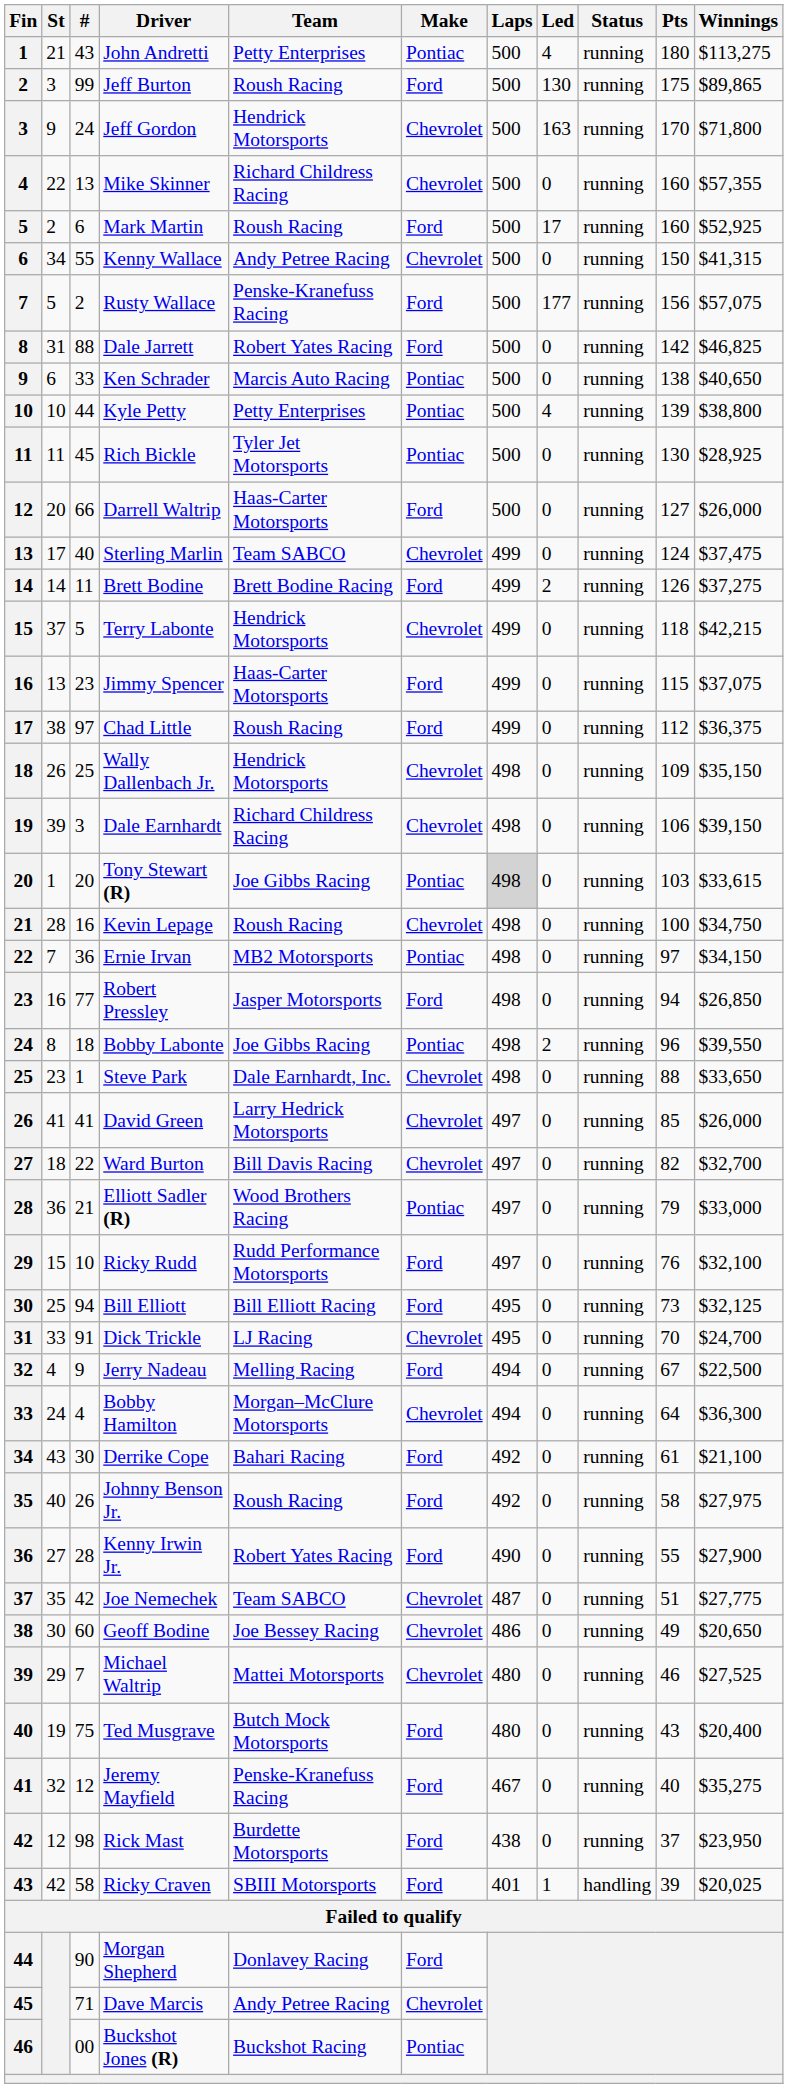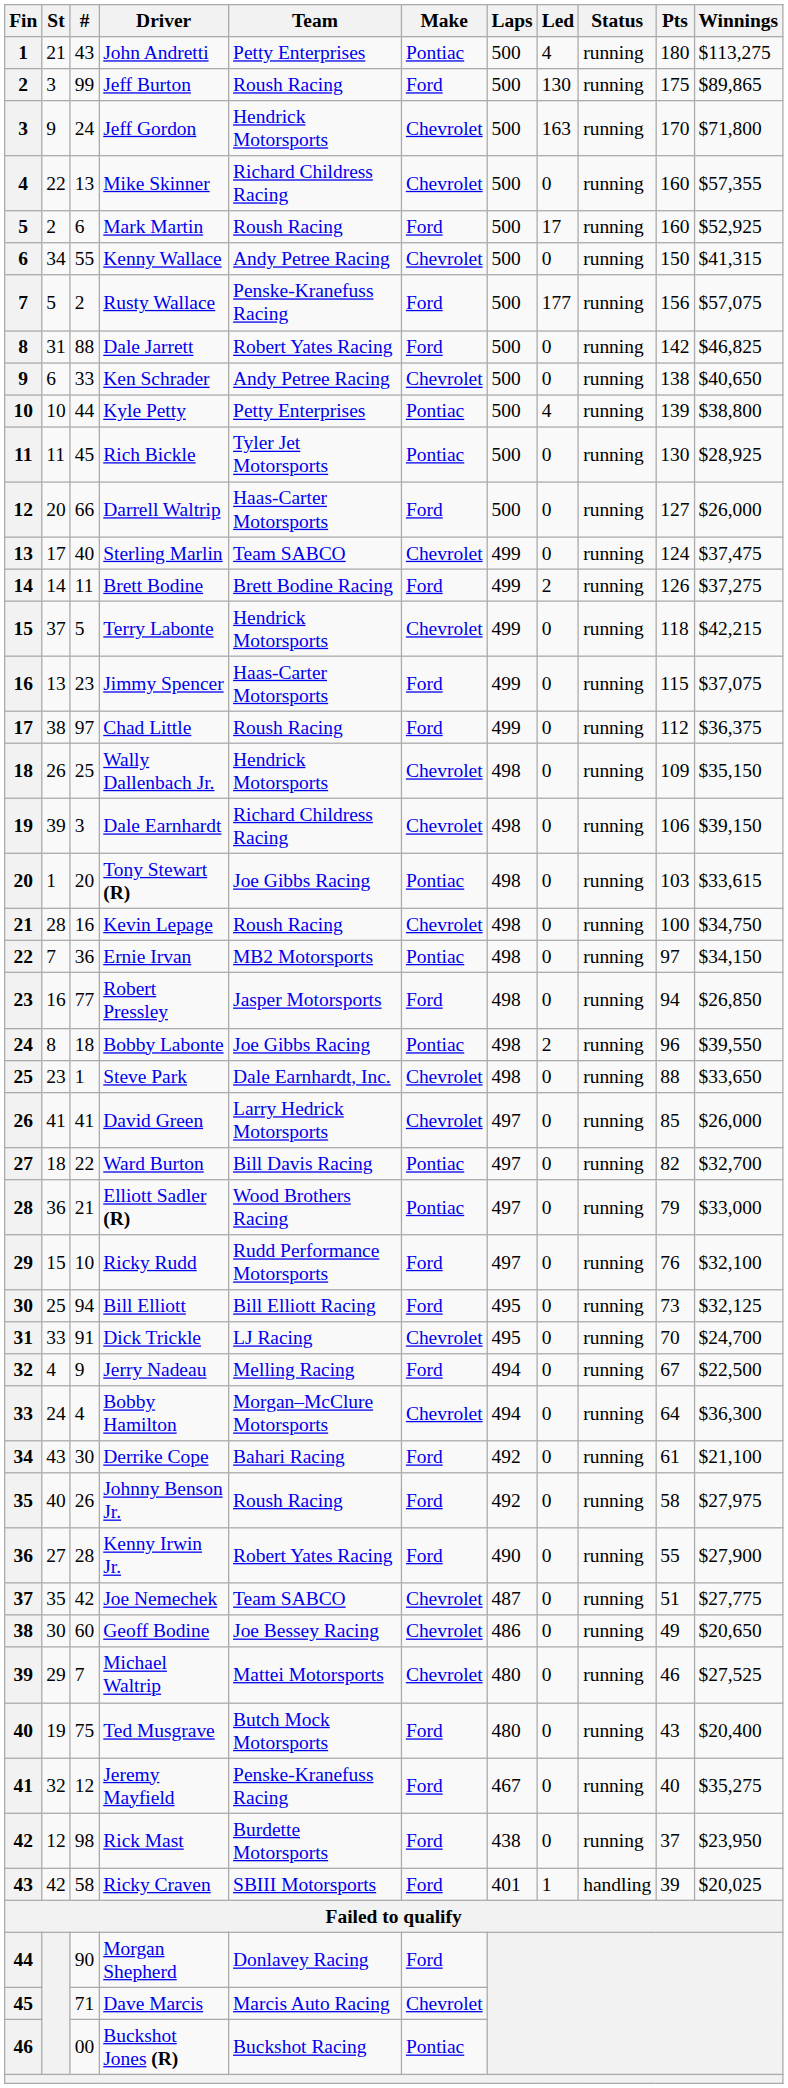 <table class="wikitable" style="font-size:95%">
 <tr>
 <th>Fin</th>
 <th>St</th>
 <th>#</th>
 <th>Driver</th>
 <th>Team</th>
 <th>Make</th>
 <th>Laps</th>
 <th>Led</th>
 <th>Status</th>
 <th>Pts</th>
 <th>Winnings</th>
 </tr>
 <tr>
 <th>1</th>
 <td>21</td>
 <td>43</td>
 <td><a href='#'>John Andretti</a></td>
 <td><a href='#'>Petty Enterprises</a></td>
 <td><a href='#'>Pontiac</a></td>
 <td>500</td>
 <td>4</td>
 <td>running</td>
 <td>180</td>
 <td>$113,275</td>
 </tr>
 <tr>
 <th>2</th>
 <td>3</td>
 <td>99</td>
 <td><a href='#'>Jeff Burton</a></td>
 <td><a href='#'>Roush Racing</a></td>
 <td><a href='#'>Ford</a></td>
 <td>500</td>
 <td>130</td>
 <td>running</td>
 <td>175</td>
 <td>$89,865</td>
 </tr>
 <tr>
 <th>3</th>
 <td>9</td>
 <td>24</td>
 <td><a href='#'>Jeff Gordon</a></td>
 <td><a href='#'>Hendrick Motorsports</a></td>
 <td><a href='#'>Chevrolet</a></td>
 <td>500</td>
 <td>163</td>
 <td>running</td>
 <td>170</td>
 <td>$71,800</td>
 </tr>
 <tr>
 <th>4</th>
 <td>22</td>
 <td>13</td>
 <td><a href='#'>Mike Skinner</a></td>
 <td><a href='#'>Richard Childress Racing</a></td>
 <td><a href='#'>Chevrolet</a></td>
 <td>500</td>
 <td>0</td>
 <td>running</td>
 <td>160</td>
 <td>$57,355</td>
 </tr>
 <tr>
 <th>5</th>
 <td>2</td>
 <td>6</td>
 <td><a href='#'>Mark Martin</a></td>
 <td><a href='#'>Roush Racing</a></td>
 <td><a href='#'>Ford</a></td>
 <td>500</td>
 <td>17</td>
 <td>running</td>
 <td>160</td>
 <td>$52,925</td>
 </tr>
 <tr>
 <th>6</th>
 <td>34</td>
 <td>55</td>
 <td><a href='#'>Kenny Wallace</a></td>
 <td><a href='#'>Andy Petree Racing</a></td>
 <td><a href='#'>Chevrolet</a></td>
 <td>500</td>
 <td>0</td>
 <td>running</td>
 <td>150</td>
 <td>$41,315</td>
 </tr>
 <tr>
 <th>7</th>
 <td>5</td>
 <td>2</td>
 <td><a href='#'>Rusty Wallace</a></td>
 <td><a href='#'>Penske-Kranefuss Racing</a></td>
 <td><a href='#'>Ford</a></td>
 <td>500</td>
 <td>177</td>
 <td>running</td>
 <td>156</td>
 <td>$57,075</td>
 </tr>
 <tr>
 <th>8</th>
 <td>31</td>
 <td>88</td>
 <td><a href='#'>Dale Jarrett</a></td>
 <td><a href='#'>Robert Yates Racing</a></td>
 <td><a href='#'>Ford</a></td>
 <td>500</td>
 <td>0</td>
 <td>running</td>
 <td>142</td>
 <td>$46,825</td>
 </tr>
 <tr>
 <th>9</th>
 <td>6</td>
 <td>33</td>
 <td><a href='#'>Ken Schrader</a></td>
-<td><a href='#'>Marcis Auto Racing</a></td>
-<td><a href='#'>Pontiac</a></td>
+<td><a href='#'>Andy Petree Racing</a></td>
+<td><a href='#'>Chevrolet</a></td>
 <td>500</td>
 <td>0</td>
 <td>running</td>
 <td>138</td>
 <td>$40,650</td>
 </tr>
 <tr>
 <th>10</th>
 <td>10</td>
 <td>44</td>
 <td><a href='#'>Kyle Petty</a></td>
 <td><a href='#'>Petty Enterprises</a></td>
 <td><a href='#'>Pontiac</a></td>
 <td>500</td>
 <td>4</td>
 <td>running</td>
 <td>139</td>
 <td>$38,800</td>
 </tr>
 <tr>
 <th>11</th>
 <td>11</td>
 <td>45</td>
 <td><a href='#'>Rich Bickle</a></td>
 <td><a href='#'>Tyler Jet Motorsports</a></td>
 <td><a href='#'>Pontiac</a></td>
 <td>500</td>
 <td>0</td>
 <td>running</td>
 <td>130</td>
 <td>$28,925</td>
 </tr>
 <tr>
 <th>12</th>
 <td>20</td>
 <td>66</td>
 <td><a href='#'>Darrell Waltrip</a></td>
 <td><a href='#'>Haas-Carter Motorsports</a></td>
 <td><a href='#'>Ford</a></td>
 <td>500</td>
 <td>0</td>
 <td>running</td>
 <td>127</td>
 <td>$26,000</td>
 </tr>
 <tr>
 <th>13</th>
 <td>17</td>
 <td>40</td>
 <td><a href='#'>Sterling Marlin</a></td>
 <td><a href='#'>Team SABCO</a></td>
 <td><a href='#'>Chevrolet</a></td>
 <td>499</td>
 <td>0</td>
 <td>running</td>
 <td>124</td>
 <td>$37,475</td>
 </tr>
 <tr>
 <th>14</th>
 <td>14</td>
 <td>11</td>
 <td><a href='#'>Brett Bodine</a></td>
 <td><a href='#'>Brett Bodine Racing</a></td>
 <td><a href='#'>Ford</a></td>
 <td>499</td>
 <td>2</td>
 <td>running</td>
 <td>126</td>
 <td>$37,275</td>
 </tr>
 <tr>
 <th>15</th>
 <td>37</td>
 <td>5</td>
 <td><a href='#'>Terry Labonte</a></td>
 <td><a href='#'>Hendrick Motorsports</a></td>
 <td><a href='#'>Chevrolet</a></td>
 <td>499</td>
 <td>0</td>
 <td>running</td>
 <td>118</td>
 <td>$42,215</td>
 </tr>
 <tr>
 <th>16</th>
 <td>13</td>
 <td>23</td>
 <td><a href='#'>Jimmy Spencer</a></td>
 <td><a href='#'>Haas-Carter Motorsports</a></td>
 <td><a href='#'>Ford</a></td>
 <td>499</td>
 <td>0</td>
 <td>running</td>
 <td>115</td>
 <td>$37,075</td>
 </tr>
 <tr>
 <th>17</th>
 <td>38</td>
 <td>97</td>
 <td><a href='#'>Chad Little</a></td>
 <td><a href='#'>Roush Racing</a></td>
 <td><a href='#'>Ford</a></td>
 <td>499</td>
 <td>0</td>
 <td>running</td>
 <td>112</td>
 <td>$36,375</td>
 </tr>
 <tr>
 <th>18</th>
 <td>26</td>
 <td>25</td>
 <td><a href='#'>Wally Dallenbach Jr.</a></td>
 <td><a href='#'>Hendrick Motorsports</a></td>
 <td><a href='#'>Chevrolet</a></td>
 <td>498</td>
 <td>0</td>
 <td>running</td>
 <td>109</td>
 <td>$35,150</td>
 </tr>
 <tr>
 <th>19</th>
 <td>39</td>
 <td>3</td>
 <td><a href='#'>Dale Earnhardt</a></td>
 <td><a href='#'>Richard Childress Racing</a></td>
 <td><a href='#'>Chevrolet</a></td>
 <td>498</td>
 <td>0</td>
 <td>running</td>
 <td>106</td>
 <td>$39,150</td>
 </tr>
 <tr>
 <th>20</th>
 <td>1</td>
 <td>20</td>
 <td><a href='#'>Tony Stewart</a> <strong>(R)</strong></td>
 <td><a href='#'>Joe Gibbs Racing</a></td>
 <td><a href='#'>Pontiac</a></td>
-<td style="background: lightgrey;">498</td>
+<td>498</td>
 <td>0</td>
 <td>running</td>
 <td>103</td>
 <td>$33,615</td>
 </tr>
 <tr>
 <th>21</th>
 <td>28</td>
 <td>16</td>
 <td><a href='#'>Kevin Lepage</a></td>
 <td><a href='#'>Roush Racing</a></td>
 <td><a href='#'>Chevrolet</a></td>
 <td>498</td>
 <td>0</td>
 <td>running</td>
 <td>100</td>
 <td>$34,750</td>
 </tr>
 <tr>
 <th>22</th>
 <td>7</td>
 <td>36</td>
 <td><a href='#'>Ernie Irvan</a></td>
 <td><a href='#'>MB2 Motorsports</a></td>
 <td><a href='#'>Pontiac</a></td>
 <td>498</td>
 <td>0</td>
 <td>running</td>
 <td>97</td>
 <td>$34,150</td>
 </tr>
 <tr>
 <th>23</th>
 <td>16</td>
 <td>77</td>
 <td><a href='#'>Robert Pressley</a></td>
 <td><a href='#'>Jasper Motorsports</a></td>
 <td><a href='#'>Ford</a></td>
 <td>498</td>
 <td>0</td>
 <td>running</td>
 <td>94</td>
 <td>$26,850</td>
 </tr>
 <tr>
 <th>24</th>
 <td>8</td>
 <td>18</td>
 <td><a href='#'>Bobby Labonte</a></td>
 <td><a href='#'>Joe Gibbs Racing</a></td>
 <td><a href='#'>Pontiac</a></td>
 <td>498</td>
 <td>2</td>
 <td>running</td>
 <td>96</td>
 <td>$39,550</td>
 </tr>
 <tr>
 <th>25</th>
 <td>23</td>
 <td>1</td>
 <td><a href='#'>Steve Park</a></td>
 <td><a href='#'>Dale Earnhardt, Inc.</a></td>
 <td><a href='#'>Chevrolet</a></td>
 <td>498</td>
 <td>0</td>
 <td>running</td>
 <td>88</td>
 <td>$33,650</td>
 </tr>
 <tr>
 <th>26</th>
 <td>41</td>
 <td>41</td>
 <td><a href='#'>David Green</a></td>
 <td><a href='#'>Larry Hedrick Motorsports</a></td>
 <td><a href='#'>Chevrolet</a></td>
 <td>497</td>
 <td>0</td>
 <td>running</td>
 <td>85</td>
 <td>$26,000</td>
 </tr>
 <tr>
 <th>27</th>
 <td>18</td>
 <td>22</td>
 <td><a href='#'>Ward Burton</a></td>
 <td><a href='#'>Bill Davis Racing</a></td>
-<td><a href='#'>Chevrolet</a></td>
+<td><a href='#'>Pontiac</a></td>
 <td>497</td>
 <td>0</td>
 <td>running</td>
 <td>82</td>
 <td>$32,700</td>
 </tr>
 <tr>
 <th>28</th>
 <td>36</td>
 <td>21</td>
 <td><a href='#'>Elliott Sadler</a> <strong>(R)</strong></td>
 <td><a href='#'>Wood Brothers Racing</a></td>
 <td><a href='#'>Pontiac</a></td>
 <td>497</td>
 <td>0</td>
 <td>running</td>
 <td>79</td>
 <td>$33,000</td>
 </tr>
 <tr>
 <th>29</th>
 <td>15</td>
 <td>10</td>
 <td><a href='#'>Ricky Rudd</a></td>
 <td><a href='#'>Rudd Performance Motorsports</a></td>
 <td><a href='#'>Ford</a></td>
 <td>497</td>
 <td>0</td>
 <td>running</td>
 <td>76</td>
 <td>$32,100</td>
 </tr>
 <tr>
 <th>30</th>
 <td>25</td>
 <td>94</td>
 <td><a href='#'>Bill Elliott</a></td>
 <td><a href='#'>Bill Elliott Racing</a></td>
 <td><a href='#'>Ford</a></td>
 <td>495</td>
 <td>0</td>
 <td>running</td>
 <td>73</td>
 <td>$32,125</td>
 </tr>
 <tr>
 <th>31</th>
 <td>33</td>
 <td>91</td>
 <td><a href='#'>Dick Trickle</a></td>
 <td><a href='#'>LJ Racing</a></td>
 <td><a href='#'>Chevrolet</a></td>
 <td>495</td>
 <td>0</td>
 <td>running</td>
 <td>70</td>
 <td>$24,700</td>
 </tr>
 <tr>
 <th>32</th>
 <td>4</td>
 <td>9</td>
 <td><a href='#'>Jerry Nadeau</a></td>
 <td><a href='#'>Melling Racing</a></td>
 <td><a href='#'>Ford</a></td>
 <td>494</td>
 <td>0</td>
 <td>running</td>
 <td>67</td>
 <td>$22,500</td>
 </tr>
 <tr>
 <th>33</th>
 <td>24</td>
 <td>4</td>
 <td><a href='#'>Bobby Hamilton</a></td>
 <td><a href='#'>Morgan–McClure Motorsports</a></td>
 <td><a href='#'>Chevrolet</a></td>
 <td>494</td>
 <td>0</td>
 <td>running</td>
 <td>64</td>
 <td>$36,300</td>
 </tr>
 <tr>
 <th>34</th>
 <td>43</td>
 <td>30</td>
 <td><a href='#'>Derrike Cope</a></td>
 <td><a href='#'>Bahari Racing</a></td>
 <td><a href='#'>Ford</a></td>
 <td>492</td>
 <td>0</td>
 <td>running</td>
 <td>61</td>
 <td>$21,100</td>
 </tr>
 <tr>
 <th>35</th>
 <td>40</td>
 <td>26</td>
 <td><a href='#'>Johnny Benson Jr.</a></td>
 <td><a href='#'>Roush Racing</a></td>
 <td><a href='#'>Ford</a></td>
 <td>492</td>
 <td>0</td>
 <td>running</td>
 <td>58</td>
 <td>$27,975</td>
 </tr>
 <tr>
 <th>36</th>
 <td>27</td>
 <td>28</td>
 <td><a href='#'>Kenny Irwin Jr.</a></td>
 <td><a href='#'>Robert Yates Racing</a></td>
 <td><a href='#'>Ford</a></td>
 <td>490</td>
 <td>0</td>
 <td>running</td>
 <td>55</td>
 <td>$27,900</td>
 </tr>
 <tr>
 <th>37</th>
 <td>35</td>
 <td>42</td>
 <td><a href='#'>Joe Nemechek</a></td>
 <td><a href='#'>Team SABCO</a></td>
 <td><a href='#'>Chevrolet</a></td>
 <td>487</td>
 <td>0</td>
 <td>running</td>
 <td>51</td>
 <td>$27,775</td>
 </tr>
 <tr>
 <th>38</th>
 <td>30</td>
 <td>60</td>
 <td><a href='#'>Geoff Bodine</a></td>
 <td><a href='#'>Joe Bessey Racing</a></td>
 <td><a href='#'>Chevrolet</a></td>
 <td>486</td>
 <td>0</td>
 <td>running</td>
 <td>49</td>
 <td>$20,650</td>
 </tr>
 <tr>
 <th>39</th>
 <td>29</td>
 <td>7</td>
 <td><a href='#'>Michael Waltrip</a></td>
 <td><a href='#'>Mattei Motorsports</a></td>
 <td><a href='#'>Chevrolet</a></td>
 <td>480</td>
 <td>0</td>
 <td>running</td>
 <td>46</td>
 <td>$27,525</td>
 </tr>
 <tr>
 <th>40</th>
 <td>19</td>
 <td>75</td>
 <td><a href='#'>Ted Musgrave</a></td>
 <td><a href='#'>Butch Mock Motorsports</a></td>
 <td><a href='#'>Ford</a></td>
 <td>480</td>
 <td>0</td>
 <td>running</td>
 <td>43</td>
 <td>$20,400</td>
 </tr>
 <tr>
 <th>41</th>
 <td>32</td>
 <td>12</td>
 <td><a href='#'>Jeremy Mayfield</a></td>
 <td><a href='#'>Penske-Kranefuss Racing</a></td>
 <td><a href='#'>Ford</a></td>
 <td>467</td>
 <td>0</td>
 <td>running</td>
 <td>40</td>
 <td>$35,275</td>
 </tr>
 <tr>
 <th>42</th>
 <td>12</td>
 <td>98</td>
 <td><a href='#'>Rick Mast</a></td>
 <td><a href='#'>Burdette Motorsports</a></td>
 <td><a href='#'>Ford</a></td>
 <td>438</td>
 <td>0</td>
 <td>running</td>
 <td>37</td>
 <td>$23,950</td>
 </tr>
 <tr>
 <th>43</th>
 <td>42</td>
 <td>58</td>
 <td><a href='#'>Ricky Craven</a></td>
 <td><a href='#'>SBIII Motorsports</a></td>
 <td><a href='#'>Ford</a></td>
 <td>401</td>
 <td>1</td>
 <td>handling</td>
 <td>39</td>
 <td>$20,025</td>
 </tr>
 <tr>
 <th colspan="11">Failed to qualify</th>
 </tr>
 <tr>
 <th>44</th>
 <th rowspan="3"></th>
 <td>90</td>
 <td><a href='#'>Morgan Shepherd</a></td>
 <td><a href='#'>Donlavey Racing</a></td>
 <td><a href='#'>Ford</a></td>
 <th colspan="5" rowspan="3"></th>
 </tr>
 <tr>
 <th>45</th>
 <td>71</td>
 <td><a href='#'>Dave Marcis</a></td>
-<td><a href='#'>Andy Petree Racing</a></td>
+<td><a href='#'>Marcis Auto Racing</a></td>
 <td><a href='#'>Chevrolet</a></td>
 </tr>
 <tr>
 <th>46</th>
 <td>00</td>
 <td><a href='#'>Buckshot Jones</a> <strong>(R)</strong></td>
 <td><a href='#'>Buckshot Racing</a></td>
 <td><a href='#'>Pontiac</a></td>
 </tr>
 <tr>
 <th colspan="11"></th>
 </tr>
 </table>
